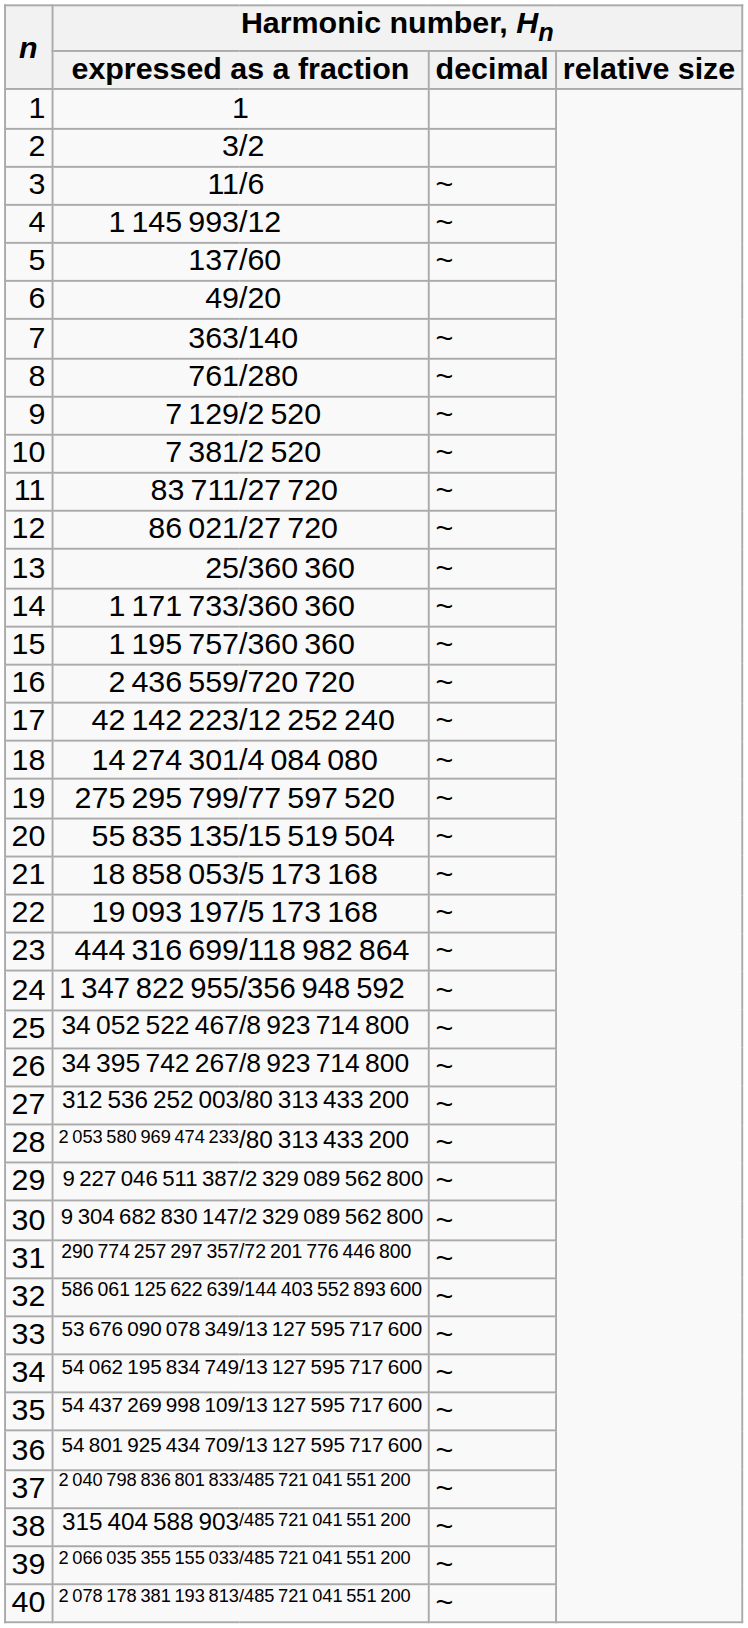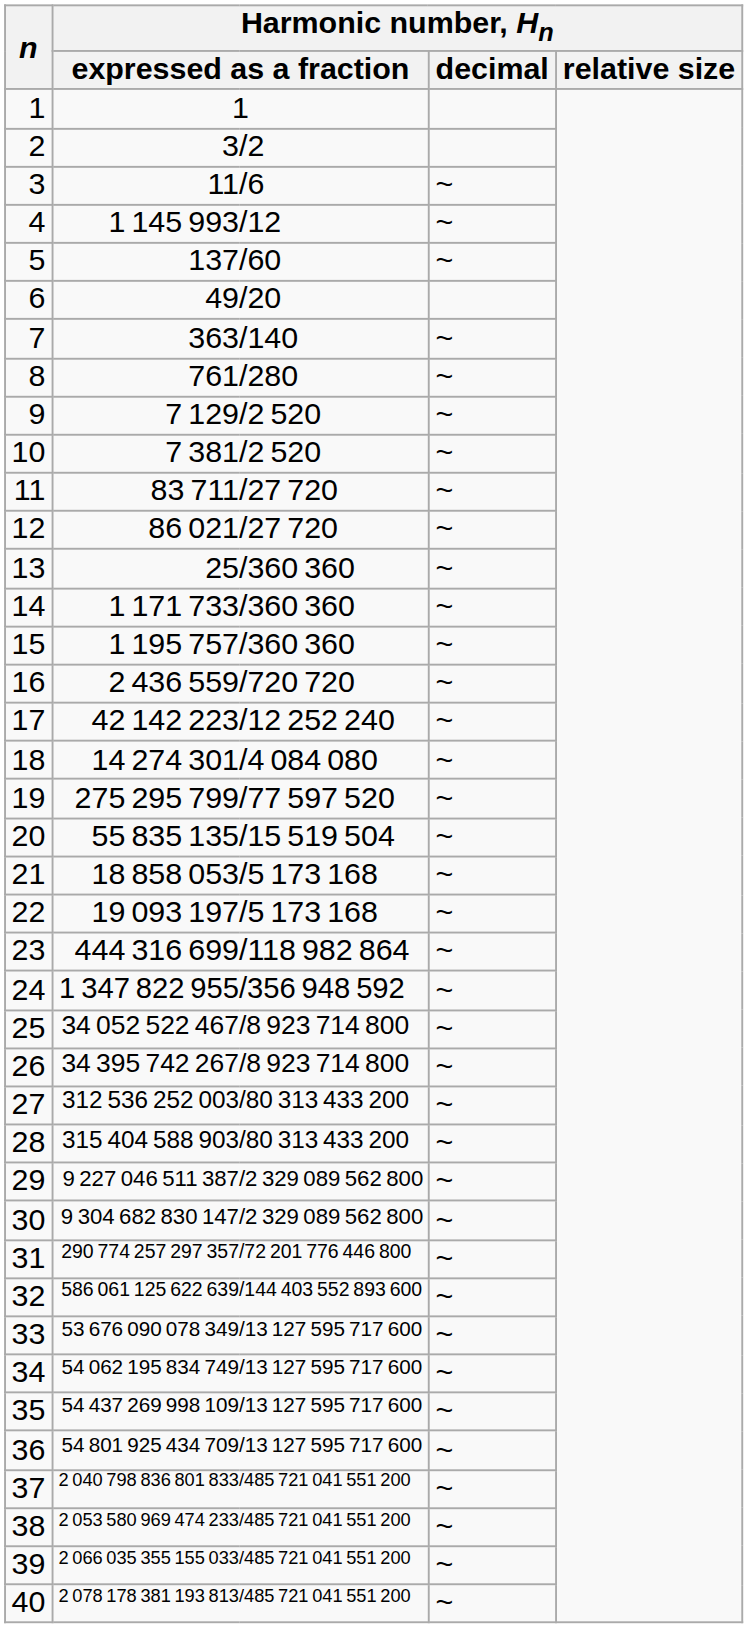 <table class="wikitable infobox collapsible collapsed" style="line-height:0.8;text-align:left;white-space:nowrap;">
 <tr>
 <th rowspan="2" style="padding-top:1em;"><em>n</em></th>
 <th colspan="4">Harmonic number, <em>H<sub>n</sub></em></th>
 </tr>
 <tr>
 <th colspan="2">expressed as a fraction</th>
 <th>decimal</th>
 <th>relative size</th>
 </tr>
 <tr>
 <td style="text-align:right;">1</td>
 <td style="text-align:center;" colspan="2">1</td>
 <td></td>
 </tr>
 <tr>
 <td style="text-align:right;">2</td>
 <td style="border-right:none;padding-right:0;text-align:right;">3</td>
 <td style="border-left:none;padding-left:0;">/2</td>
 <td></td>
 </tr>
 <tr>
 <td style="text-align:right;">3</td>
 <td style="border-right:none;padding-right:0;text-align:right;">11</td>
 <td style="border-left:none;padding-left:0;">/6</td>
 <td>~</td>
 </tr>
 <tr>
 <td style="text-align:right;">4</td>
 <td style="border-right:none;padding-right:0;text-align:right;">1 145 993</td>
 <td style="border-left:none;padding-left:0;">/12</td>
 <td>~</td>
 </tr>
 <tr>
 <td style="text-align:right;">5</td>
 <td style="border-right:none;padding-right:0;text-align:right;">137</td>
 <td style="border-left:none;padding-left:0;">/60</td>
 <td>~</td>
 </tr>
 <tr>
 <td style="text-align:right;">6</td>
 <td style="border-right:none;padding-right:0;text-align:right;">49</td>
 <td style="border-left:none;padding-left:0;">/20</td>
 <td></td>
 </tr>
 <tr>
 <td style="text-align:right;">7</td>
 <td style="border-right:none;padding-right:0;text-align:right;">363</td>
 <td style="border-left:none;padding-left:0;">/140</td>
 <td>~</td>
 </tr>
 <tr>
 <td style="text-align:right;">8</td>
 <td style="border-right:none;padding-right:0;text-align:right;">761</td>
 <td style="border-left:none;padding-left:0;">/280</td>
 <td>~</td>
 </tr>
 <tr>
 <td style="text-align:right;">9</td>
 <td style="border-right:none;padding-right:0;text-align:right;">7 129</td>
 <td style="border-left:none;padding-left:0;">/2 520</td>
 <td>~</td>
 </tr>
 <tr>
 <td style="text-align:right;">10</td>
 <td style="border-right:none;padding-right:0;text-align:right;">7 381</td>
 <td style="border-left:none;padding-left:0;">/2 520</td>
 <td>~</td>
 </tr>
 <tr>
 <td style="text-align:right;">11</td>
 <td style="border-right:none;padding-right:0;text-align:right;">83 711</td>
 <td style="border-left:none;padding-left:0;">/27 720</td>
 <td>~</td>
 </tr>
 <tr>
 <td style="text-align:right;">12</td>
 <td style="border-right:none;padding-right:0;text-align:right;">86 021</td>
 <td style="border-left:none;padding-left:0;">/27 720</td>
 <td>~</td>
 </tr>
 <tr>
 <td style="text-align:right;">13</td>
 <td style="border-right:none;padding-right:0;text-align:right;">25</td>
 <td style="border-left:none;padding-left:0;">/360 360</td>
 <td>~</td>
 </tr>
 <tr>
 <td style="text-align:right;">14</td>
 <td style="border-right:none;padding-right:0;text-align:right;">1 171 733</td>
 <td style="border-left:none;padding-left:0;">/360 360</td>
 <td>~</td>
 </tr>
 <tr>
 <td style="text-align:right;">15</td>
 <td style="border-right:none;padding-right:0;text-align:right;">1 195 757</td>
 <td style="border-left:none;padding-left:0;">/360 360</td>
 <td>~</td>
 </tr>
 <tr>
 <td style="text-align:right;">16</td>
 <td style="border-right:none;padding-right:0;text-align:right;">2 436 559</td>
 <td style="border-left:none;padding-left:0;">/720 720</td>
 <td>~</td>
 </tr>
 <tr>
 <td style="text-align:right;">17</td>
 <td style="border-right:none;padding-right:0;text-align:right;">42 142 223</td>
 <td style="border-left:none;padding-left:0;">/12 252 240</td>
 <td>~</td>
 </tr>
 <tr>
 <td style="text-align:right;">18</td>
 <td style="border-right:none;padding-right:0;text-align:right;">14 274 301</td>
 <td style="border-left:none;padding-left:0;">/4 084 080</td>
 <td>~</td>
 </tr>
 <tr>
 <td style="text-align:right;">19</td>
 <td style="border-right:none;padding-right:0;text-align:right;">275 295 799</td>
 <td style="border-left:none;padding-left:0;">/77 597 520</td>
 <td>~</td>
 </tr>
 <tr>
 <td style="text-align:right;">20</td>
 <td style="border-right:none;padding-right:0;text-align:right;">55 835 135</td>
 <td style="border-left:none;padding-left:0;">/15 519 504</td>
 <td>~</td>
 </tr>
 <tr>
 <td style="text-align:right;">21</td>
 <td style="border-right:none;padding-right:0;text-align:right;">18 858 053</td>
 <td style="border-left:none;padding-left:0;">/5 173 168</td>
 <td>~</td>
 </tr>
 <tr>
 <td style="text-align:right;">22</td>
 <td style="border-right:none;padding-right:0;text-align:right;">19 093 197</td>
 <td style="border-left:none;padding-left:0;">/5 173 168</td>
 <td>~</td>
 </tr>
 <tr>
 <td style="text-align:right;">23</td>
 <td style="border-right:none;padding-right:0;text-align:right;">444 316 699</td>
 <td style="border-left:none;padding-left:0;">/118 982 864</td>
 <td>~</td>
 </tr>
 <tr>
 <td style="text-align:right;">24</td>
 <td style="border-right:none;padding-right:0;text-align:right;font-size:96%;">1 347 822 955</td>
 <td style="border-left:none;padding-left:0;font-size:96%;">/356 948 592</td>
 <td>~</td>
 </tr>
 <tr>
 <td style="text-align:right;">25</td>
 <td style="border-right:none;padding-right:0;text-align:right;font-size:87%;">34 052 522 467</td>
 <td style="border-left:none;padding-left:0;font-size:87%;">/8 923 714 800</td>
 <td>~</td>
 </tr>
 <tr>
 <td style="text-align:right;">26</td>
 <td style="border-right:none;padding-right:0;text-align:right;font-size:87%;">34 395 742 267</td>
 <td style="border-left:none;padding-left:0;font-size:87%;">/8 923 714 800</td>
 <td>~</td>
 </tr>
 <tr>
 <td style="text-align:right;">27</td>
 <td style="border-right:none;padding-right:0;text-align:right;font-size:80%;">312 536 252 003</td>
 <td style="border-left:none;padding-left:0;font-size:80%;">/80 313 433 200</td>
 <td>~</td>
 </tr>
 <tr>
 <td style="text-align:right;">28</td>
-<td style="border-right:none;padding-right:0;text-align:right;font-size:60%;">2 053 580 969 474 233</td>
+<td style="border-right:none;padding-right:0;text-align:right;font-size:80%;">315 404 588 903</td>
 <td style="border-left:none;padding-left:0;font-size:80%;">/80 313 433 200</td>
 <td>~</td>
 </tr>
 <tr>
 <td style="text-align:right;">29</td>
 <td style="border-right:none;padding-right:0;text-align:right;font-size:73%;">9 227 046 511 387</td>
 <td style="border-left:none;padding-left:0;font-size:73%;">/2 329 089 562 800</td>
 <td>~</td>
 </tr>
 <tr>
 <td style="text-align:right;">30</td>
 <td style="border-right:none;padding-right:0;text-align:right;font-size:73%;">9 304 682 830 147</td>
 <td style="border-left:none;padding-left:0;font-size:73%;">/2 329 089 562 800</td>
 <td>~</td>
 </tr>
 <tr>
 <td style="text-align:right;">31</td>
 <td style="border-right:none;padding-right:0;text-align:right;font-size:64%;">290 774 257 297 357</td>
 <td style="border-left:none;padding-left:0;font-size:64%;">/72 201 776 446 800</td>
 <td>~</td>
 </tr>
 <tr>
 <td style="text-align:right;">32</td>
 <td style="border-right:none;padding-right:0;text-align:right;font-size:64%;">586 061 125 622 639</td>
 <td style="border-left:none;padding-left:0;font-size:64%;">/144 403 552 893 600</td>
 <td>~</td>
 </tr>
 <tr>
 <td style="text-align:right;">33</td>
 <td style="border-right:none;padding-right:0;text-align:right;font-size:68%;">53 676 090 078 349</td>
 <td style="border-left:none;padding-left:0;font-size:68%;">/13 127 595 717 600</td>
 <td>~</td>
 </tr>
 <tr>
 <td style="text-align:right;">34</td>
 <td style="border-right:none;padding-right:0;text-align:right;font-size:68%;">54 062 195 834 749</td>
 <td style="border-left:none;padding-left:0;font-size:68%;">/13 127 595 717 600</td>
 <td>~</td>
 </tr>
 <tr>
 <td style="text-align:right;">35</td>
 <td style="border-right:none;padding-right:0;text-align:right;font-size:68%;">54 437 269 998 109</td>
 <td style="border-left:none;padding-left:0;font-size:68%;">/13 127 595 717 600</td>
 <td>~</td>
 </tr>
 <tr>
 <td style="text-align:right;">36</td>
 <td style="border-right:none;padding-right:0;text-align:right;font-size:68%;">54 801 925 434 709</td>
 <td style="border-left:none;padding-left:0;font-size:68%;">/13 127 595 717 600</td>
 <td>~</td>
 </tr>
 <tr>
 <td style="text-align:right;">37</td>
 <td style="border-right:none;padding-right:0;text-align:right;font-size:60%;">2 040 798 836 801 833</td>
 <td style="border-left:none;padding-left:0;font-size:60%;">/485 721 041 551 200</td>
 <td>~</td>
 </tr>
 <tr>
 <td style="text-align:right;">38</td>
-<td style="border-right:none;padding-right:0;text-align:right;font-size:80%;">315 404 588 903</td>
+<td style="border-right:none;padding-right:0;text-align:right;font-size:60%;">2 053 580 969 474 233</td>
 <td style="border-left:none;padding-left:0;font-size:60%;">/485 721 041 551 200</td>
 <td>~</td>
 </tr>
 <tr>
 <td style="text-align:right;">39</td>
 <td style="border-right:none;padding-right:0;text-align:right;font-size:60%;">2 066 035 355 155 033</td>
 <td style="border-left:none;padding-left:0;font-size:60%;">/485 721 041 551 200</td>
 <td>~</td>
 </tr>
 <tr>
 <td style="text-align:right;">40</td>
 <td style="border-right:none;padding-right:0;text-align:right;font-size:60%;">2 078 178 381 193 813</td>
 <td style="border-left:none;padding-left:0;font-size:60%;">/485 721 041 551 200</td>
 <td>~</td>
 </tr>
 </table>
